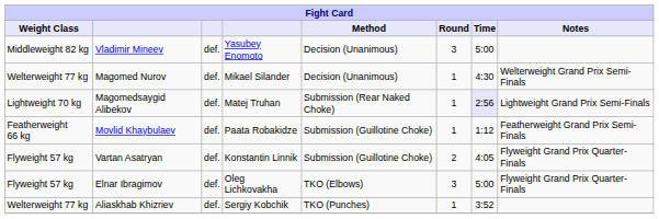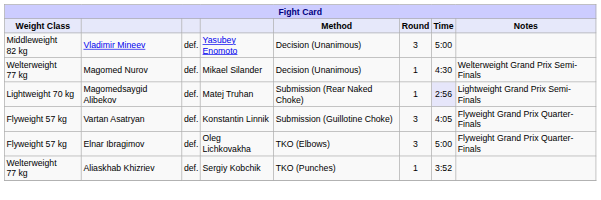 <table class="wikitable" style="font-size: 80%;">
 <tr>
 <th colspan="8" style="background-color: #ccf; color: #000080; text-align: center;"><strong>Fight Card</strong></th>
 </tr>
 <tr>
 <th colspan="1" style="background-color: #E6E8FA; color: #000000; text-align: center;">Weight Class</th>
 <th colspan="1" style="background-color: #E6E8FA; color: #000000; text-align: center;"></th>
 <th colspan="1" style="background-color: #E6E8FA; color: #000000; text-align: center;"></th>
 <th colspan="1" style="background-color: #E6E8FA; color: #000000; text-align: center;"></th>
 <th colspan="1" style="background-color: #E6E8FA; color: #000000; text-align: center;">Method</th>
 <th colspan="1" style="background-color: #E6E8FA; color: #000000; text-align: center;">Round</th>
 <th colspan="1" style="background-color: #E6E8FA; color: #000000; text-align: center;">Time</th>
 <th colspan="1" style="background-color: #E6E8FA; color: #000000; text-align: center;">Notes</th>
 </tr>
 <tr>
 <td>Middleweight 82 kg</td>
 <td> <a href='#'>Vladimir Mineev</a></td>
 <td>def.</td>
 <td> <a href='#'>Yasubey Enomoto</a></td>
 <td>Decision (Unanimous)</td>
 <td align=center>3</td>
 <td align=center>5:00</td>
 <td></td>
 </tr>
 <tr>
 <td>Welterweight 77 kg</td>
 <td> Magomed Nurov</td>
 <td>def.</td>
 <td> Mikael Silander</td>
 <td>Decision (Unanimous)</td>
 <td align=center>1</td>
 <td align=center>4:30</td>
 <td>Welterweight Grand Prix Semi-Finals</td>
 </tr>
 <tr>
 <td>Lightweight 70 kg</td>
 <td> Magomedsaygid Alibekov</td>
 <td>def.</td>
 <td> Matej Truhan</td>
 <td>Submission (Rear Naked Choke)</td>
 <td align=center>1</td>
 <td align=center style="background: lavender;">2:56</td>
 <td>Lightweight Grand Prix Semi-Finals</td>
 </tr>
 <tr>
-<td>Featherweight 66 kg</td>
-<td> <a href='#'>Movlid Khaybulaev</a></td>
-<td>def.</td>
-<td> Paata Robakidze</td>
-<td>Submission (Guillotine Choke)</td>
-<td align=center>1</td>
-<td align=center>1:12</td>
-<td>Featherweight Grand Prix Semi-Finals</td>
-</tr>
-<tr>
 <td>Flyweight 57 kg</td>
 <td> Vartan Asatryan</td>
 <td>def.</td>
 <td> Konstantin Linnik</td>
 <td>Submission (Guillotine Choke)</td>
-<td align=center>2</td>
+<td align=center>3</td>
 <td align=center>4:05</td>
 <td>Flyweight Grand Prix Quarter-Finals</td>
 </tr>
 <tr>
 <td>Flyweight 57 kg</td>
 <td> Elnar Ibragimov</td>
 <td>def.</td>
 <td> Oleg Lichkovakha</td>
 <td>TKO (Elbows)</td>
 <td align=center>3</td>
 <td align=center>5:00</td>
 <td>Flyweight Grand Prix Quarter-Finals</td>
 </tr>
 <tr>
 <td>Welterweight 77 kg</td>
 <td> Aliaskhab Khizriev</td>
 <td>def.</td>
 <td> Sergiy Kobchik</td>
 <td>TKO (Punches)</td>
 <td align=center>1</td>
 <td align=center>3:52</td>
 <td></td>
 </tr>
 <tr>
 </tr>
 </table>
